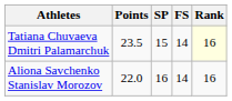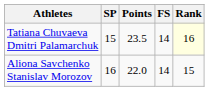 <table class="wikitable" border="1" style="font-size:90%">
 <tr>
 <th>Athletes</th>
+<th>SP</th>
 <th>Points</th>
-<th>SP</th>
 <th>FS</th>
 <th>Rank</th>
 </tr>
 <tr align=center>
 <td align=left><a href='#'>Tatiana Chuvaeva</a><br><a href='#'>Dmitri Palamarchuk</a></td>
+<td>15</td>
 <td>23.5</td>
-<td>15</td>
 <td>14</td>
 <td style="background: lightyellow;">16</td>
 </tr>
 <tr align=center>
 <td align=left><a href='#'>Aliona Savchenko</a><br><a href='#'>Stanislav Morozov</a></td>
+<td>16</td>
 <td>22.0</td>
-<td>16</td>
 <td>14</td>
-<td>16</td>
+<td>15</td>
 </tr>
 </table>
